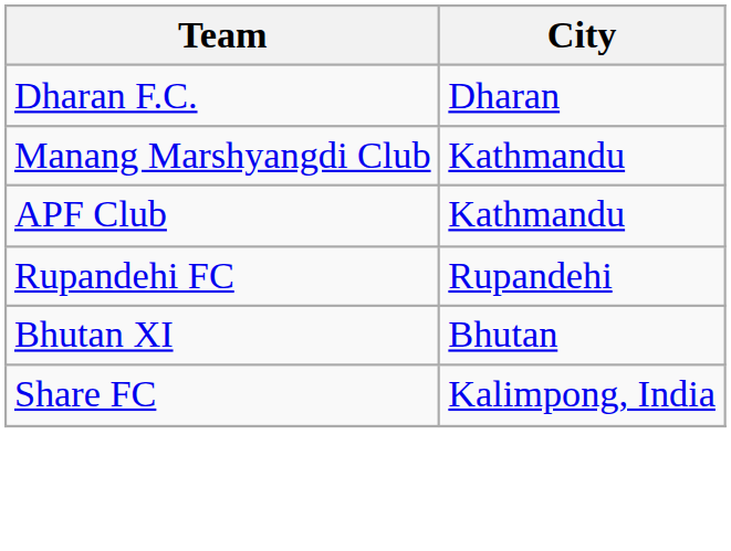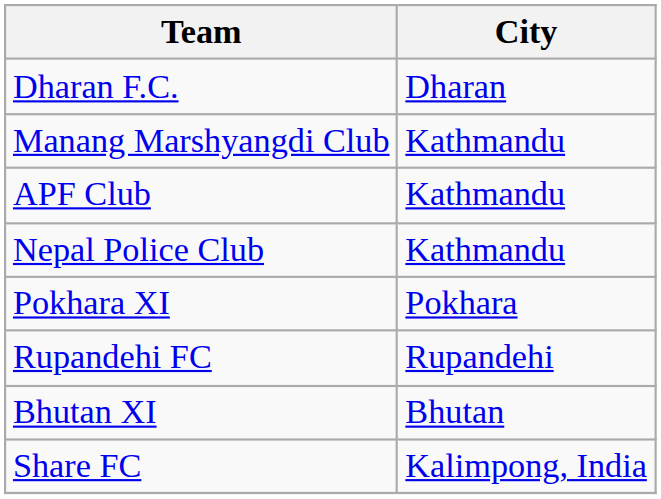 <table class="wikitable">
 <tr>
 <th>Team</th>
 <th>City</th>
 </tr>
 <tr>
 <td><a href='#'>Dharan F.C.</a></td>
 <td><a href='#'>Dharan</a></td>
 </tr>
 <tr>
 <td><a href='#'>Manang Marshyangdi Club</a></td>
 <td><a href='#'>Kathmandu</a></td>
 </tr>
 <tr>
 <td><a href='#'>APF Club</a></td>
 <td><a href='#'>Kathmandu</a></td>
 </tr>
 <tr>
+<td><a href='#'>Nepal Police Club</a></td>
+<td><a href='#'>Kathmandu</a></td>
+</tr>
+<tr>
+<td><a href='#'>Pokhara XI</a></td>
+<td><a href='#'>Pokhara</a></td>
+</tr>
+<tr>
 <td><a href='#'>Rupandehi FC</a></td>
 <td><a href='#'>Rupandehi</a></td>
 </tr>
 <tr>
 <td><a href='#'>Bhutan XI</a></td>
 <td> <a href='#'>Bhutan</a></td>
 </tr>
 <tr>
 <td><a href='#'>Share FC</a></td>
 <td> <a href='#'>Kalimpong, India</a></td>
 </tr>
 <tr>
 </tr>
 </table>
